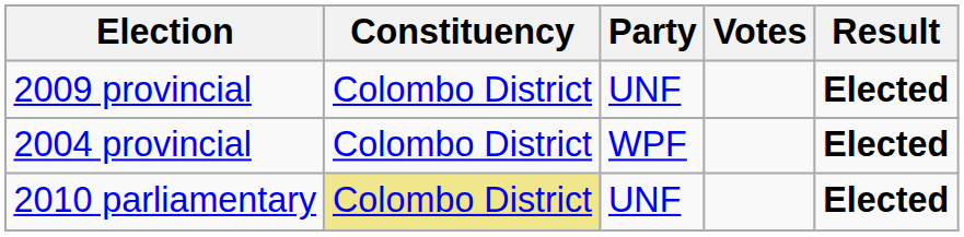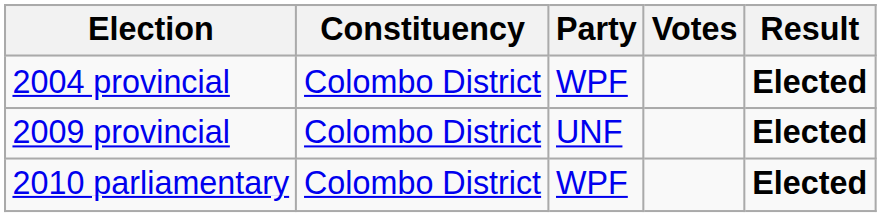 <table class="wikitable" style="text-align:left;">
 <tr>
 <th scope=col>Election</th>
 <th scope=col>Constituency</th>
 <th scope=col>Party</th>
 <th scope=col>Votes</th>
 <th scope=col>Result</th>
 </tr>
 <tr>
+<td><a href='#'>2004 provincial</a></td>
+<td><a href='#'>Colombo District</a></td>
+<td><a href='#'>WPF</a></td>
+<td align=right></td>
+<td><strong>Elected</strong></td>
+</tr>
+<tr>
 <td><a href='#'>2009 provincial</a></td>
 <td><a href='#'>Colombo District</a></td>
 <td><a href='#'>UNF</a></td>
 <td align=right></td>
 <td><strong>Elected</strong></td>
 </tr>
 <tr>
-<td><a href='#'>2004 provincial</a></td>
+<td><a href='#'>2010 parliamentary</a></td>
 <td><a href='#'>Colombo District</a></td>
 <td><a href='#'>WPF</a></td>
 <td align=right></td>
 <td><strong>Elected</strong></td>
 </tr>
-<tr>
-<td><a href='#'>2010 parliamentary</a></td>
-<td style="background: khaki;"><a href='#'>Colombo District</a></td>
-<td><a href='#'>UNF</a></td>
-<td align=right></td>
-<td><strong>Elected</strong></td>
-</tr>
 </table>
